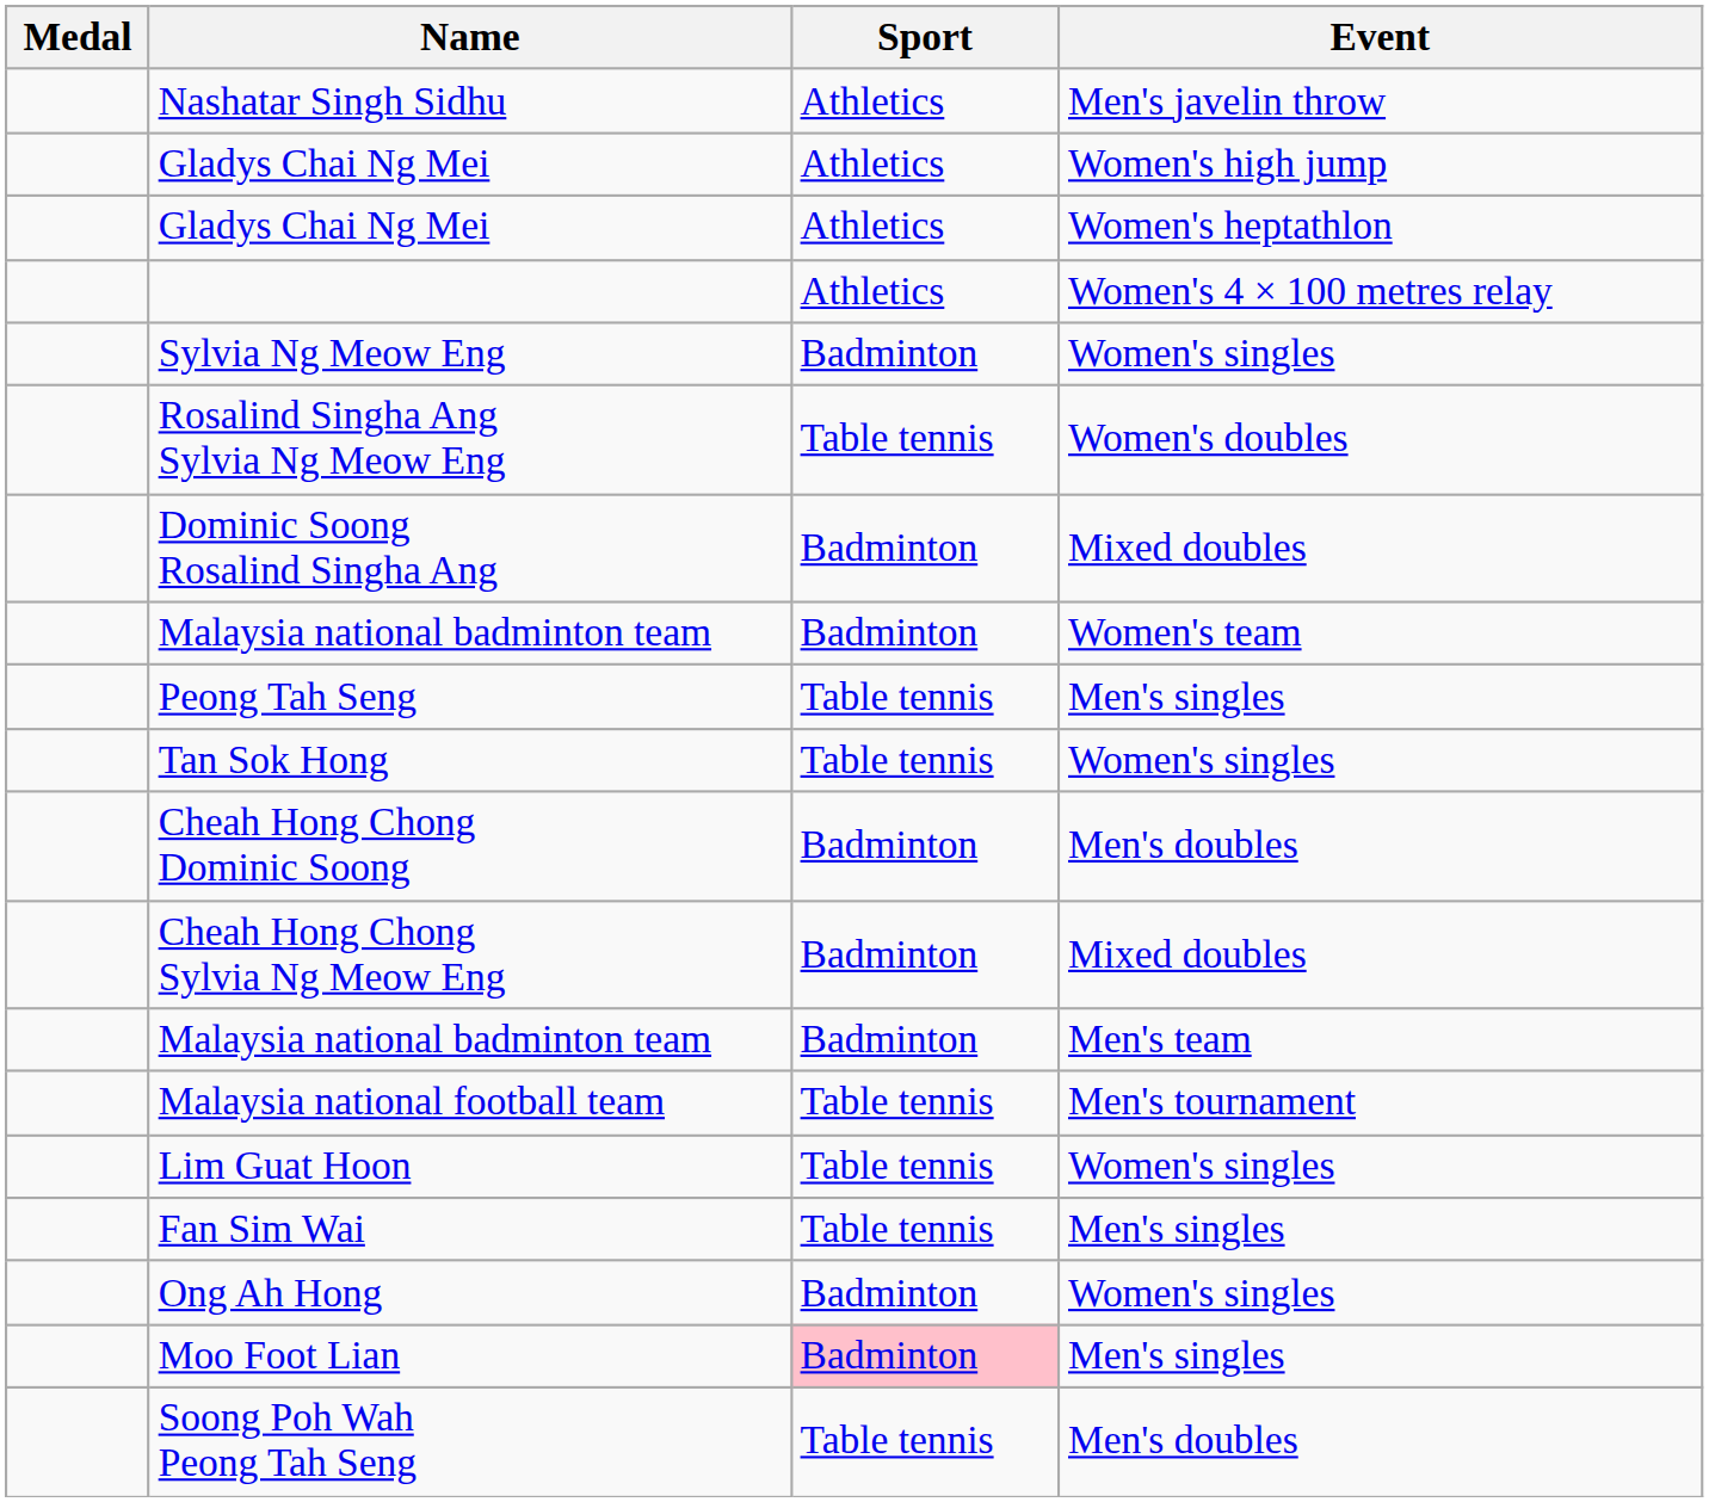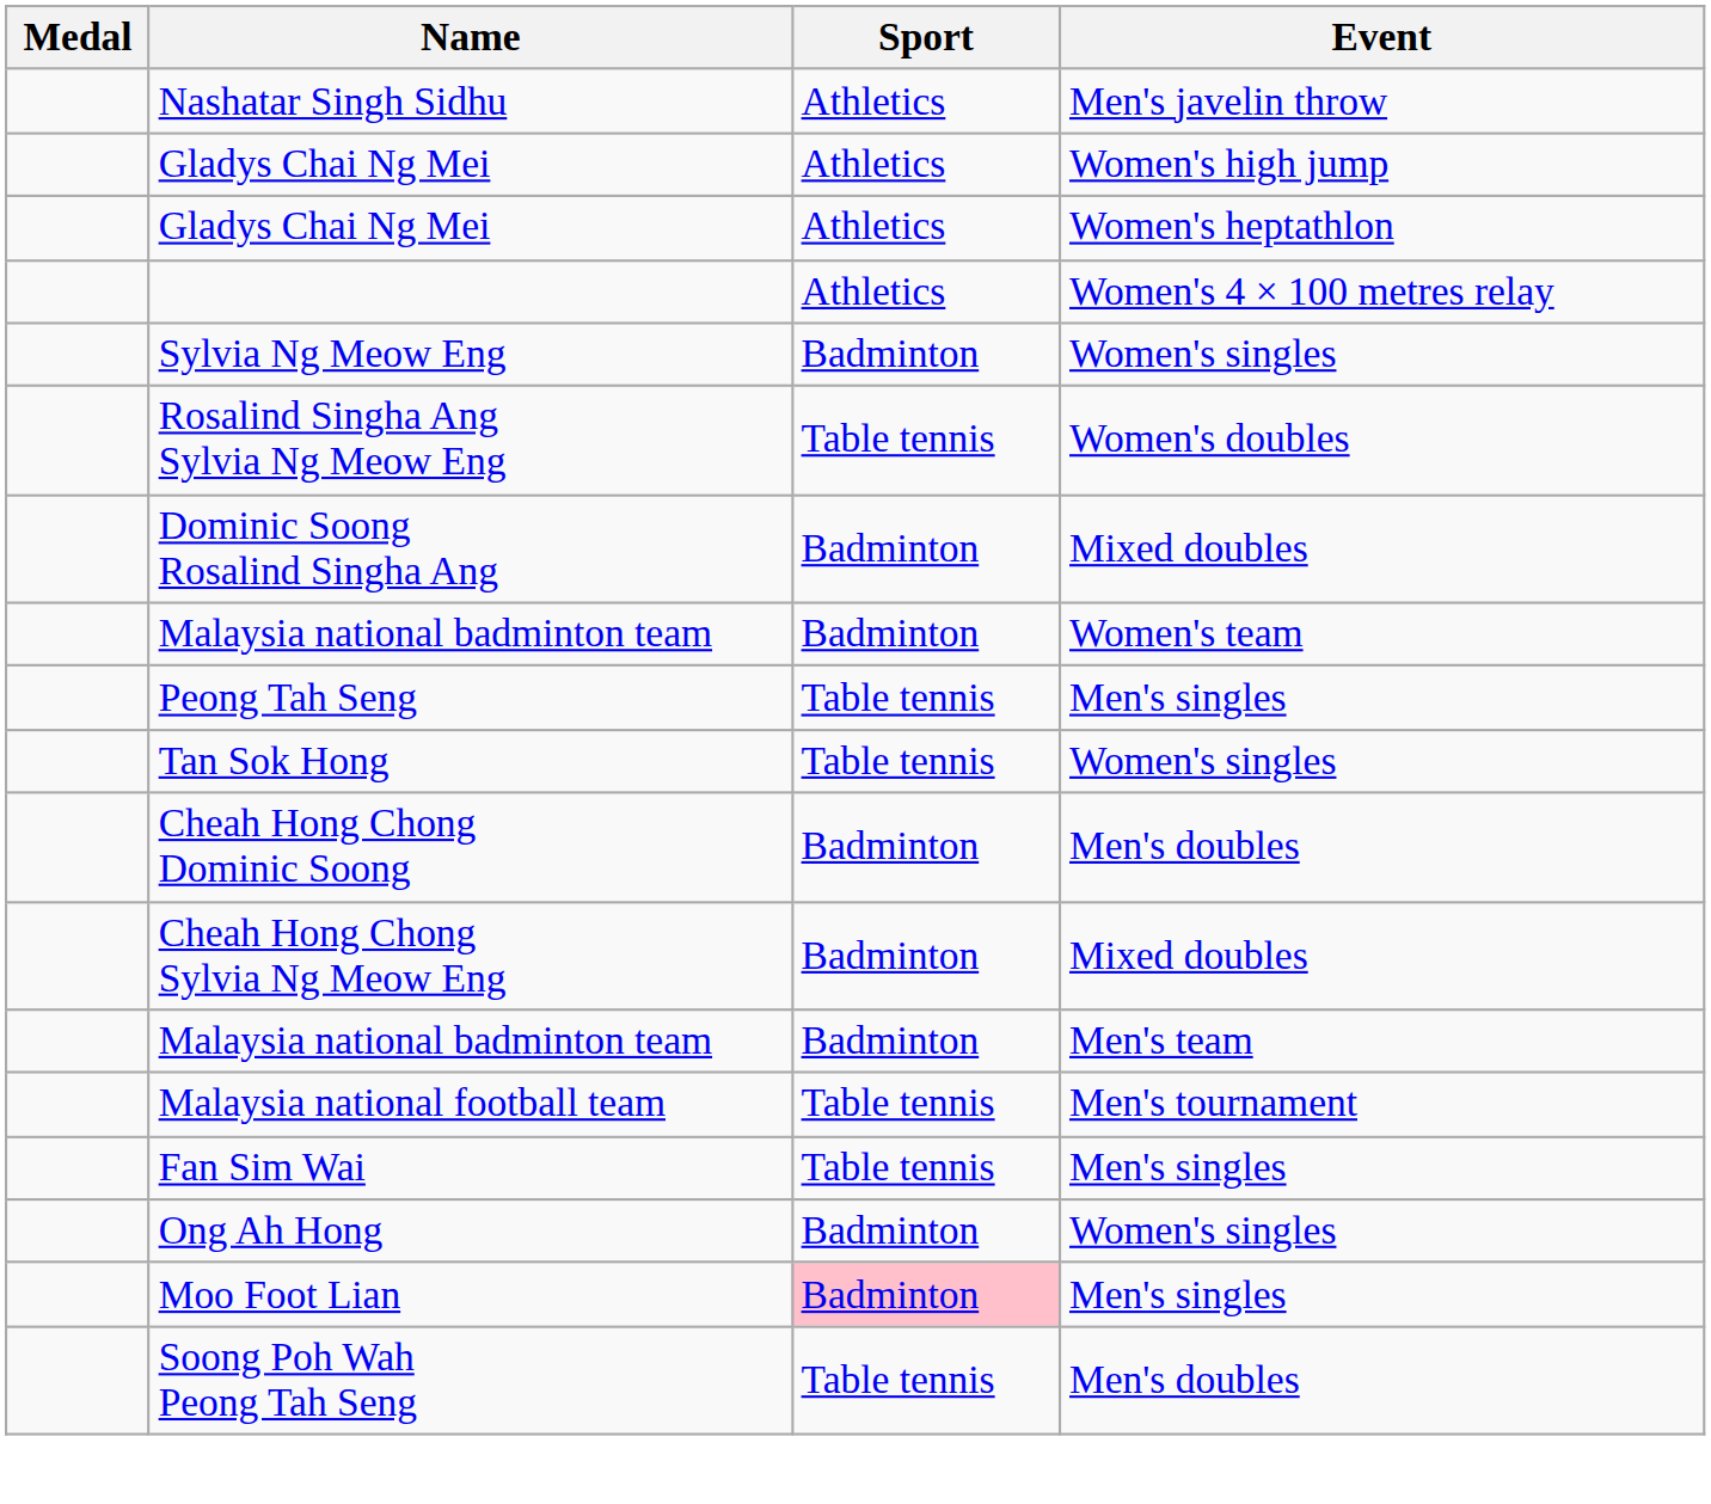 <table class="wikitable sortable" style="font-size:100%">
 <tr>
 <th width="50">Medal</th>
 <th width="250">Name</th>
 <th width="100">Sport</th>
 <th width="250">Event</th>
 </tr>
 <tr>
 <td></td>
 <td><a href='#'>Nashatar Singh Sidhu</a></td>
 <td><a href='#'>Athletics</a></td>
 <td><a href='#'>Men's javelin throw</a></td>
 </tr>
 <tr>
 <td></td>
 <td><a href='#'>Gladys Chai Ng Mei</a></td>
 <td><a href='#'>Athletics</a></td>
 <td><a href='#'>Women's high jump</a></td>
 </tr>
 <tr>
 <td></td>
 <td><a href='#'>Gladys Chai Ng Mei</a></td>
 <td><a href='#'>Athletics</a></td>
 <td><a href='#'>Women's heptathlon</a></td>
 </tr>
 <tr>
 <td></td>
 <td></td>
 <td><a href='#'>Athletics</a></td>
 <td><a href='#'>Women's 4 × 100 metres relay</a></td>
 </tr>
 <tr>
 <td></td>
 <td><a href='#'>Sylvia Ng Meow Eng</a></td>
 <td><a href='#'>Badminton</a></td>
 <td><a href='#'>Women's singles</a></td>
 </tr>
 <tr>
 <td></td>
 <td><a href='#'>Rosalind Singha Ang</a><br><a href='#'>Sylvia Ng Meow Eng</a></td>
 <td><a href='#'>Table tennis</a></td>
 <td><a href='#'>Women's doubles</a></td>
 </tr>
 <tr>
 <td></td>
 <td><a href='#'>Dominic Soong</a><br><a href='#'>Rosalind Singha Ang</a></td>
 <td><a href='#'>Badminton</a></td>
 <td><a href='#'>Mixed doubles</a></td>
 </tr>
 <tr>
 <td></td>
 <td><a href='#'>Malaysia national badminton team</a><br></td>
 <td><a href='#'>Badminton</a></td>
 <td><a href='#'>Women's team</a></td>
 </tr>
 <tr>
 <td></td>
 <td><a href='#'>Peong Tah Seng</a></td>
 <td><a href='#'>Table tennis</a></td>
 <td><a href='#'>Men's singles</a></td>
 </tr>
 <tr>
 <td></td>
 <td><a href='#'>Tan Sok Hong</a></td>
 <td><a href='#'>Table tennis</a></td>
 <td><a href='#'>Women's singles</a></td>
 </tr>
 <tr>
 <td></td>
 <td><a href='#'>Cheah Hong Chong</a><br><a href='#'>Dominic Soong</a></td>
 <td><a href='#'>Badminton</a></td>
 <td><a href='#'>Men's doubles</a></td>
 </tr>
 <tr>
 <td></td>
 <td><a href='#'>Cheah Hong Chong</a><br><a href='#'>Sylvia Ng Meow Eng</a></td>
 <td><a href='#'>Badminton</a></td>
 <td><a href='#'>Mixed doubles</a></td>
 </tr>
 <tr>
 <td></td>
 <td><a href='#'>Malaysia national badminton team</a><br></td>
 <td><a href='#'>Badminton</a></td>
 <td><a href='#'>Men's team</a></td>
 </tr>
 <tr>
 <td></td>
 <td><a href='#'>Malaysia national football team</a></td>
 <td><a href='#'>Table tennis</a></td>
 <td><a href='#'>Men's tournament</a></td>
 </tr>
 <tr>
 <td></td>
-<td><a href='#'>Lim Guat Hoon</a></td>
-<td><a href='#'>Table tennis</a></td>
-<td><a href='#'>Women's singles</a></td>
-</tr>
-<tr>
-<td></td>
 <td><a href='#'>Fan Sim Wai</a></td>
 <td><a href='#'>Table tennis</a></td>
 <td><a href='#'>Men's singles</a></td>
 </tr>
 <tr>
 <td></td>
 <td><a href='#'>Ong Ah Hong</a></td>
 <td><a href='#'>Badminton</a></td>
 <td><a href='#'>Women's singles</a></td>
 </tr>
 <tr>
 <td></td>
 <td><a href='#'>Moo Foot Lian</a></td>
 <td style="background: pink;"><a href='#'>Badminton</a></td>
 <td><a href='#'>Men's singles</a></td>
 </tr>
 <tr>
 <td></td>
 <td><a href='#'>Soong Poh Wah</a><br><a href='#'>Peong Tah Seng</a></td>
 <td><a href='#'>Table tennis</a></td>
 <td><a href='#'>Men's doubles</a></td>
 </tr>
 </table>
